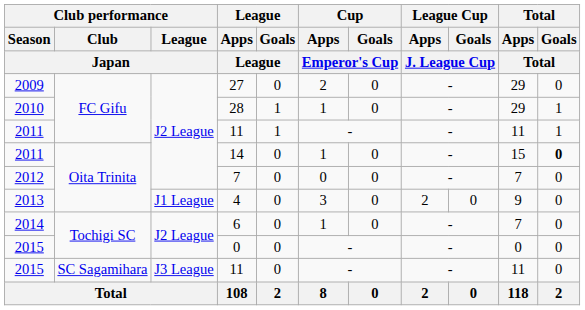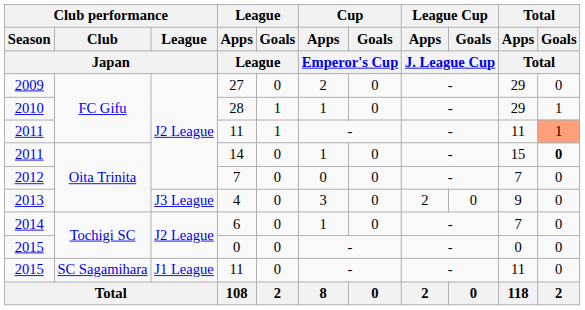 <table class="wikitable" style="text-align:center;">
 <tr>
 <th colspan=3>Club performance</th>
 <th colspan=2>League</th>
 <th colspan=2>Cup</th>
 <th colspan=2>League Cup</th>
 <th colspan=2>Total</th>
 </tr>
 <tr>
 <th>Season</th>
 <th>Club</th>
 <th>League</th>
 <th>Apps</th>
 <th>Goals</th>
 <th>Apps</th>
 <th>Goals</th>
 <th>Apps</th>
 <th>Goals</th>
 <th>Apps</th>
 <th>Goals</th>
 </tr>
 <tr>
 <th colspan=3>Japan</th>
 <th colspan=2>League</th>
 <th colspan=2><a href='#'>Emperor's Cup</a></th>
 <th colspan=2><a href='#'>J. League Cup</a></th>
 <th colspan=2>Total</th>
 </tr>
 <tr>
 <td><a href='#'>2009</a></td>
 <td rowspan="3"><a href='#'>FC Gifu</a></td>
 <td rowspan="5"><a href='#'>J2 League</a></td>
 <td>27</td>
 <td>0</td>
 <td>2</td>
 <td>0</td>
 <td colspan="2">-</td>
 <td>29</td>
 <td>0</td>
 </tr>
 <tr>
 <td><a href='#'>2010</a></td>
 <td>28</td>
 <td>1</td>
 <td>1</td>
 <td>0</td>
 <td colspan="2">-</td>
 <td>29</td>
 <td>1</td>
 </tr>
 <tr>
 <td><a href='#'>2011</a></td>
 <td>11</td>
 <td>1</td>
 <td colspan="2">-</td>
 <td colspan="2">-</td>
 <td>11</td>
-<td>1</td>
+<td style="background: lightsalmon;">1</td>
 </tr>
 <tr>
 <td><a href='#'>2011</a></td>
 <td rowspan="3"><a href='#'>Oita Trinita</a></td>
 <td>14</td>
 <td>0</td>
 <td>1</td>
 <td>0</td>
 <td colspan="2">-</td>
 <td>15</td>
 <td><strong>0</strong></td>
 </tr>
 <tr>
 <td><a href='#'>2012</a></td>
 <td>7</td>
 <td>0</td>
 <td>0</td>
 <td>0</td>
 <td colspan="2">-</td>
 <td>7</td>
 <td>0</td>
 </tr>
 <tr>
 <td><a href='#'>2013</a></td>
-<td><a href='#'>J1 League</a></td>
+<td><a href='#'>J3 League</a></td>
 <td>4</td>
 <td>0</td>
 <td>3</td>
 <td>0</td>
 <td>2</td>
 <td>0</td>
 <td>9</td>
 <td>0</td>
 </tr>
 <tr>
 <td><a href='#'>2014</a></td>
 <td rowspan="2"><a href='#'>Tochigi SC</a></td>
 <td rowspan="2"><a href='#'>J2 League</a></td>
 <td>6</td>
 <td>0</td>
 <td>1</td>
 <td>0</td>
 <td colspan="2">-</td>
 <td>7</td>
 <td>0</td>
 </tr>
 <tr>
 <td><a href='#'>2015</a></td>
 <td>0</td>
 <td>0</td>
 <td colspan="2">-</td>
 <td colspan="2">-</td>
 <td>0</td>
 <td>0</td>
 </tr>
 <tr>
 <td><a href='#'>2015</a></td>
 <td><a href='#'>SC Sagamihara</a></td>
-<td><a href='#'>J3 League</a></td>
+<td><a href='#'>J1 League</a></td>
 <td>11</td>
 <td>0</td>
 <td colspan="2">-</td>
 <td colspan="2">-</td>
 <td>11</td>
 <td>0</td>
 </tr>
 <tr>
 <th colspan=3>Total</th>
 <th>108</th>
 <th>2</th>
 <th>8</th>
 <th>0</th>
 <th>2</th>
 <th>0</th>
 <th>118</th>
 <th>2</th>
 </tr>
 </table>
